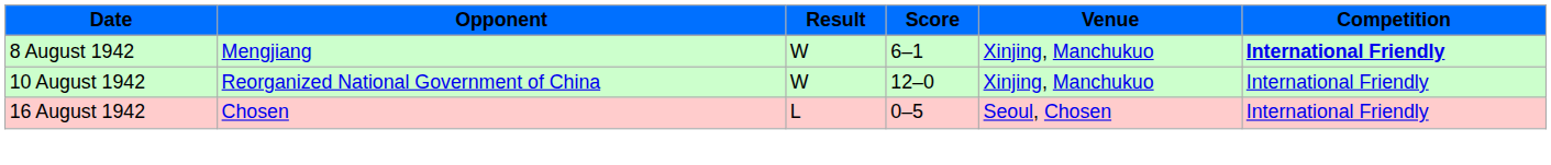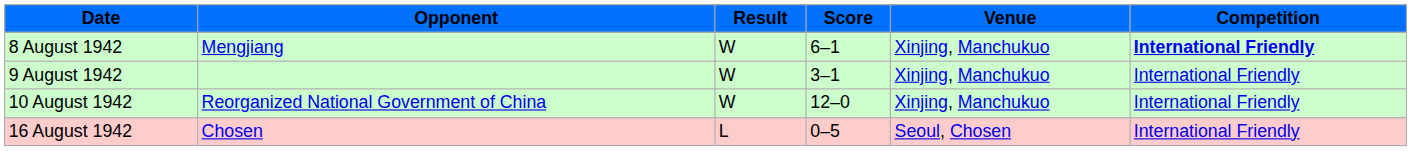 <table width=100% class="wikitable">
 <tr>
 <th style="background:#0070FF;"><span>Date</span></th>
 <th style="background:#0070FF;"><span>Opponent</span></th>
 <th style="background:#0070FF;"><span>Result</span></th>
 <th style="background:#0070FF;"><span>Score</span></th>
 <th style="background:#0070FF;"><span>Venue</span></th>
 <th style="background:#0070FF;"><span>Competition</span></th>
 </tr>
 <tr>
 </tr>
 <tr style="background:#CFC;">
 <td>8 August 1942</td>
 <td><a href='#'>Mengjiang</a></td>
 <td>W</td>
 <td>6–1</td>
 <td> <a href='#'>Xinjing</a>, <a href='#'>Manchukuo</a></td>
 <td><strong><a href='#'>International Friendly</a></strong></td>
 </tr>
 <tr style="background:#CFC;">
+<td>9 August 1942</td>
+<td></td>
+<td>W</td>
+<td>3–1</td>
+<td> <a href='#'>Xinjing</a>, <a href='#'>Manchukuo</a></td>
+<td><a href='#'>International Friendly</a></td>
+</tr>
+<tr style="background:#CFC;">
 <td>10 August 1942</td>
 <td> <a href='#'>Reorganized National Government of China</a></td>
 <td>W</td>
 <td>12–0</td>
 <td> <a href='#'>Xinjing</a>, <a href='#'>Manchukuo</a></td>
 <td><a href='#'>International Friendly</a></td>
 </tr>
 <tr style="background:#FCC;">
 <td>16 August 1942</td>
 <td> <a href='#'>Chosen</a></td>
 <td>L</td>
 <td>0–5</td>
 <td> <a href='#'>Seoul</a>, <a href='#'>Chosen</a></td>
 <td><a href='#'>International Friendly</a></td>
 </tr>
 </table>
